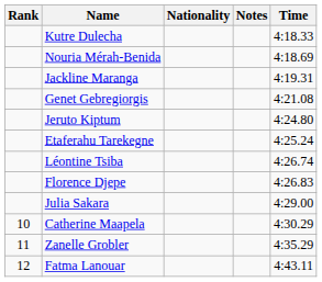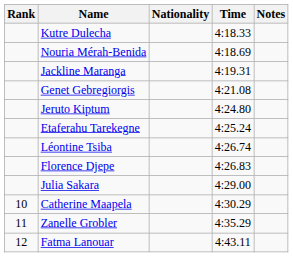 <table class="wikitable sortable" style="text-align:center">
 <tr>
 <th>Rank</th>
 <th>Name</th>
 <th>Nationality</th>
+<th>Time</th>
 <th>Notes</th>
-<th>Time</th>
 </tr>
 <tr>
 <td></td>
 <td align=left><a href='#'>Kutre Dulecha</a></td>
 <td align=left></td>
+<td>4:18.33</td>
 <td></td>
-<td>4:18.33</td>
 </tr>
 <tr>
 <td></td>
 <td align=left><a href='#'>Nouria Mérah-Benida</a></td>
 <td align=left></td>
+<td>4:18.69</td>
 <td></td>
-<td>4:18.69</td>
 </tr>
 <tr>
 <td></td>
 <td align=left><a href='#'>Jackline Maranga</a></td>
 <td align=left></td>
+<td>4:19.31</td>
 <td></td>
-<td>4:19.31</td>
 </tr>
 <tr>
 <td></td>
 <td align=left><a href='#'>Genet Gebregiorgis</a></td>
 <td align=left></td>
+<td>4:21.08</td>
 <td></td>
-<td>4:21.08</td>
 </tr>
 <tr>
 <td></td>
 <td align=left><a href='#'>Jeruto Kiptum</a></td>
 <td align=left></td>
+<td>4:24.80</td>
 <td></td>
-<td>4:24.80</td>
 </tr>
 <tr>
 <td></td>
 <td align=left><a href='#'>Etaferahu Tarekegne</a></td>
 <td align=left></td>
+<td>4:25.24</td>
 <td></td>
-<td>4:25.24</td>
 </tr>
 <tr>
 <td></td>
 <td align=left><a href='#'>Léontine Tsiba</a></td>
 <td align=left></td>
+<td>4:26.74</td>
 <td></td>
-<td>4:26.74</td>
 </tr>
 <tr>
 <td></td>
 <td align=left><a href='#'>Florence Djepe</a></td>
 <td align=left></td>
+<td>4:26.83</td>
 <td></td>
-<td>4:26.83</td>
 </tr>
 <tr>
 <td></td>
 <td align=left><a href='#'>Julia Sakara</a></td>
 <td align=left></td>
+<td>4:29.00</td>
 <td></td>
-<td>4:29.00</td>
 </tr>
 <tr>
 <td>10</td>
 <td align=left><a href='#'>Catherine Maapela</a></td>
 <td align=left></td>
+<td>4:30.29</td>
 <td></td>
-<td>4:30.29</td>
 </tr>
 <tr>
 <td>11</td>
 <td align=left><a href='#'>Zanelle Grobler</a></td>
 <td align=left></td>
+<td>4:35.29</td>
 <td></td>
-<td>4:35.29</td>
 </tr>
 <tr>
 <td>12</td>
 <td align=left><a href='#'>Fatma Lanouar</a></td>
 <td align=left></td>
+<td>4:43.11</td>
 <td></td>
-<td>4:43.11</td>
 </tr>
 </table>
